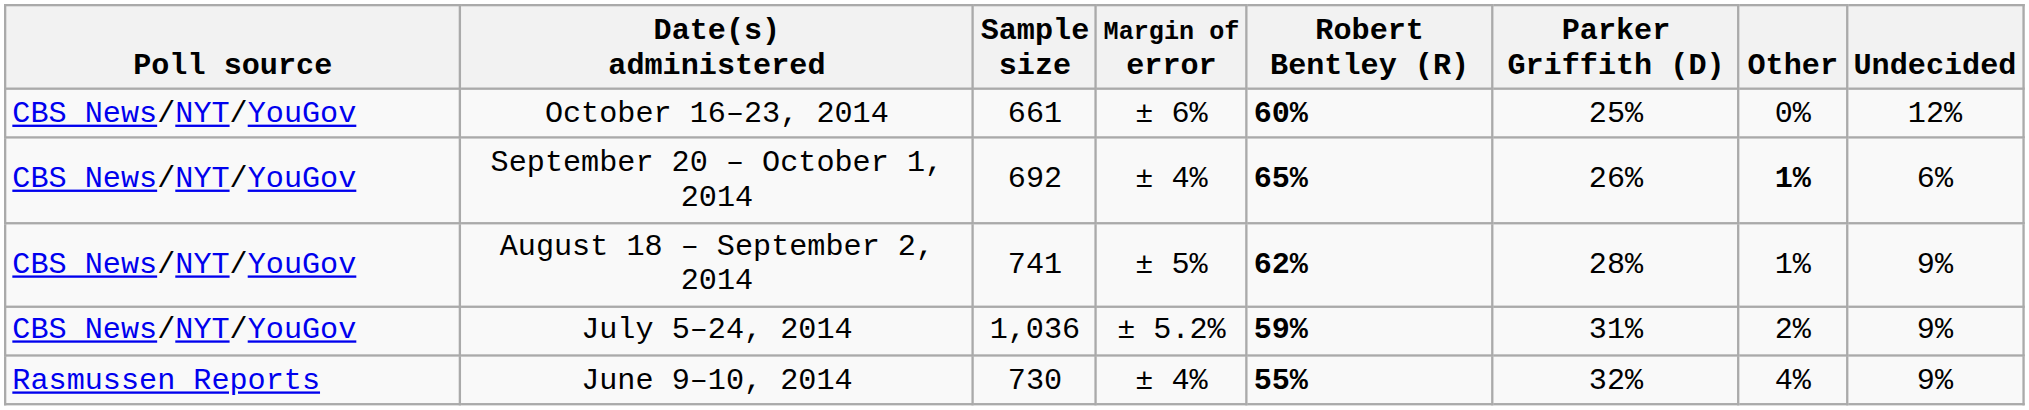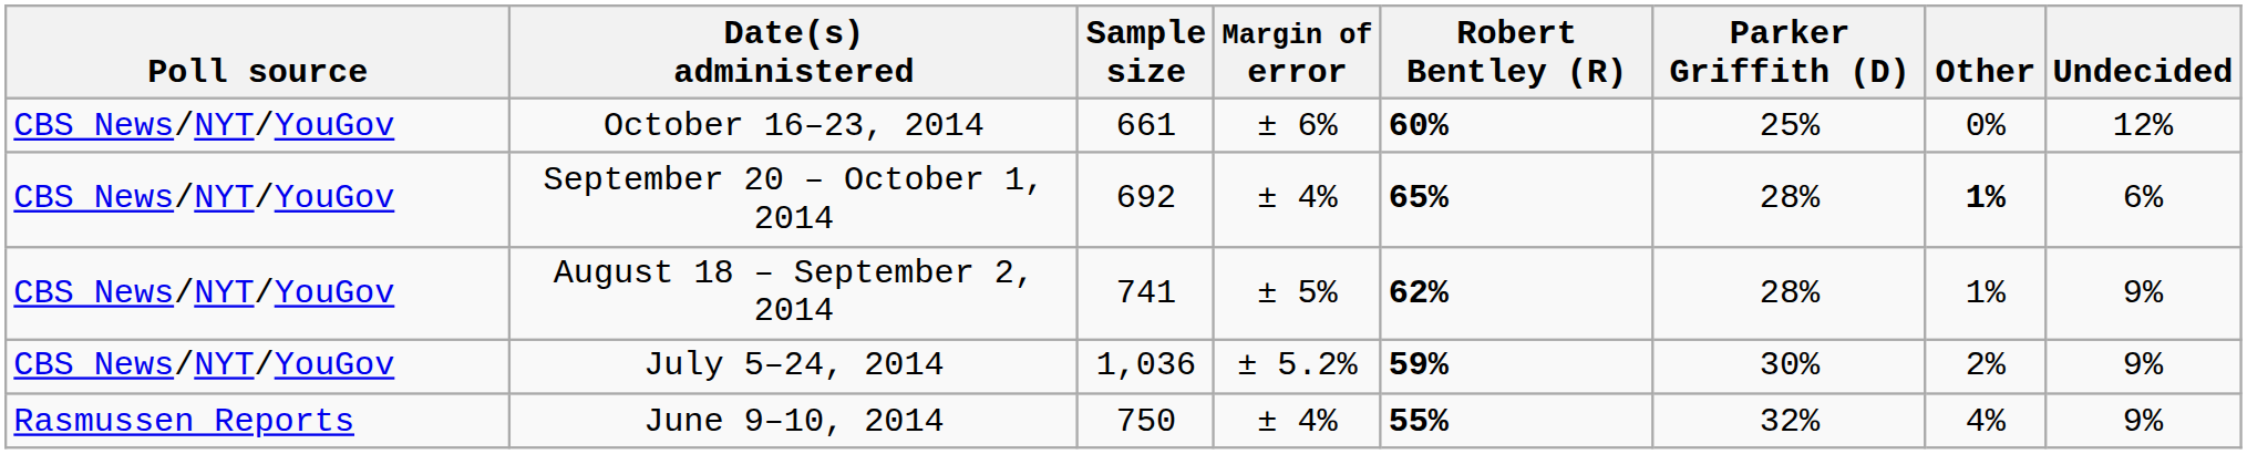 <table class="wikitable">
 <tr valign= bottom>
 <th style="width:190px;">Poll source</th>
 <th style="width:215px;">Date(s)<br>administered</th>
 <th class=small>Sample<br>size</th>
 <th class=small><small>Margin of</small><br>error</th>
 <th style="width:100px;">Robert<br>Bentley (R)</th>
 <th style="width:100px;">Parker<br>Griffith (D)</th>
 <th style="width:40px;">Other</th>
 <th style="width:40px;">Undecided</th>
 </tr>
 <tr>
 <td><a href='#'>CBS News</a>/<a href='#'>NYT</a>/<a href='#'>YouGov</a></td>
 <td align=center>October 16–23, 2014</td>
 <td align=center>661</td>
 <td align=center>± 6%</td>
 <td><strong>60%</strong></td>
 <td align=center>25%</td>
 <td align=center>0%</td>
 <td align=center>12%</td>
 </tr>
 <tr>
 <td><a href='#'>CBS News</a>/<a href='#'>NYT</a>/<a href='#'>YouGov</a></td>
 <td align=center>September 20 – October 1, 2014</td>
 <td align=center>692</td>
 <td align=center>± 4%</td>
 <td><strong>65%</strong></td>
-<td align=center>26%</td>
+<td align=center>28%</td>
 <td align=center><strong>1%</strong></td>
 <td align=center>6%</td>
 </tr>
 <tr>
 <td><a href='#'>CBS News</a>/<a href='#'>NYT</a>/<a href='#'>YouGov</a></td>
 <td align=center>August 18 – September 2, 2014</td>
 <td align=center>741</td>
 <td align=center>± 5%</td>
 <td><strong>62%</strong></td>
 <td align=center>28%</td>
 <td align=center>1%</td>
 <td align=center>9%</td>
 </tr>
 <tr>
 <td><a href='#'>CBS News</a>/<a href='#'>NYT</a>/<a href='#'>YouGov</a></td>
 <td align=center>July 5–24, 2014</td>
 <td align=center>1,036</td>
 <td align=center>± 5.2%</td>
 <td><strong>59%</strong></td>
-<td align=center>31%</td>
+<td align=center>30%</td>
 <td align=center>2%</td>
 <td align=center>9%</td>
 </tr>
 <tr>
 <td><a href='#'>Rasmussen Reports</a></td>
 <td align=center>June 9–10, 2014</td>
-<td align=center>730</td>
+<td align=center>750</td>
 <td align=center>± 4%</td>
 <td><strong>55%</strong></td>
 <td align=center>32%</td>
 <td align=center>4%</td>
 <td align=center>9%</td>
 </tr>
 </table>
